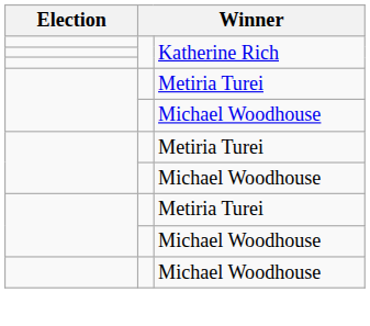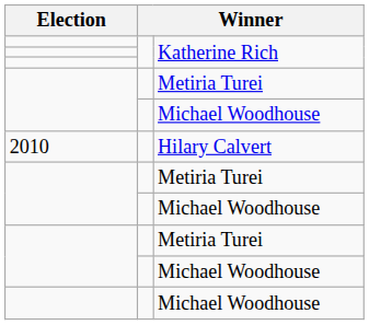 <table class=wikitable>
 <tr>
 <th width=100>Election</th>
 <th width=175 colspan=2>Winner</th>
 </tr>
 <tr>
 <td></td>
 <td rowspan=3 width=5 bgcolor=></td>
 <td rowspan=3><a href='#'>Katherine Rich</a></td>
 </tr>
 <tr>
 <td></td>
 </tr>
 <tr>
 <td></td>
 </tr>
 <tr>
 <td rowspan=2></td>
 <td bgcolor=></td>
 <td><a href='#'>Metiria Turei</a></td>
 </tr>
 <tr>
 <td bgcolor=></td>
 <td><a href='#'>Michael Woodhouse</a></td>
 </tr>
 <tr>
+<td>2010</td>
+<td bgcolor=></td>
+<td><a href='#'>Hilary Calvert</a></td>
+</tr>
+<tr>
 <td rowspan=2></td>
 <td bgcolor=></td>
 <td>Metiria Turei</td>
 </tr>
 <tr>
 <td bgcolor=></td>
 <td>Michael Woodhouse</td>
 </tr>
 <tr>
 <td rowspan=2></td>
 <td bgcolor=></td>
 <td>Metiria Turei</td>
 </tr>
 <tr>
 <td bgcolor=></td>
 <td>Michael Woodhouse</td>
 </tr>
 <tr>
 <td></td>
 <td bgcolor=></td>
 <td>Michael Woodhouse</td>
 </tr>
 </table>
